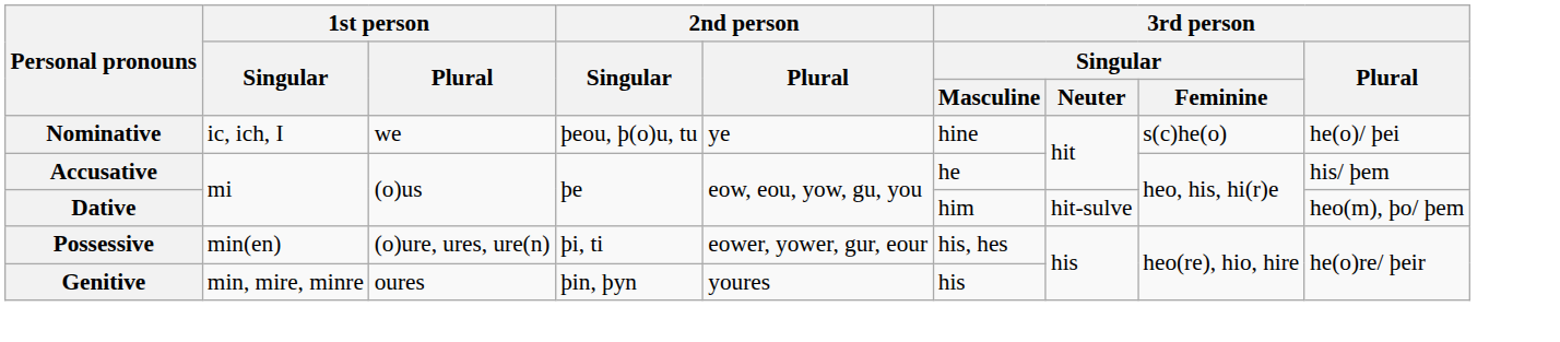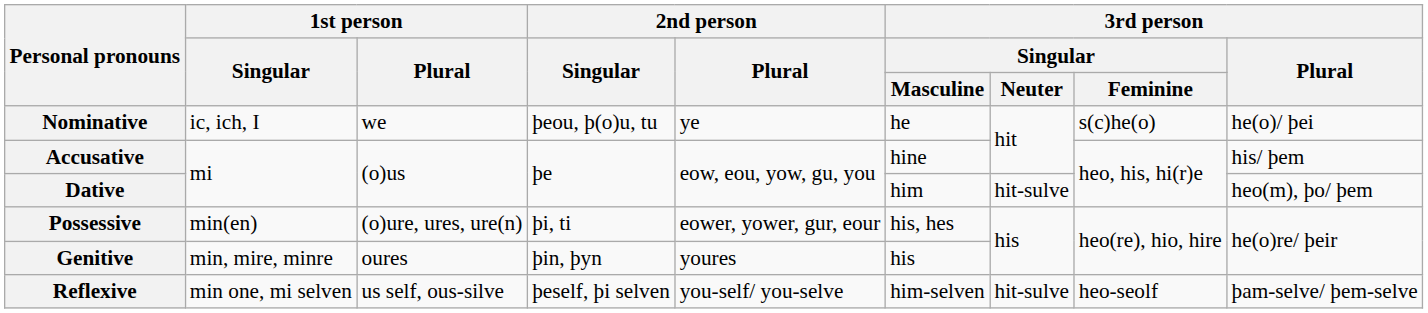 <table class="wikitable">
 <tr>
 <th rowspan="3">Personal pronouns</th>
 <th colspan="2">1st person</th>
 <th colspan="2">2nd person</th>
 <th colspan="4">3rd person</th>
 </tr>
 <tr>
 <th rowspan="2">Singular</th>
 <th rowspan="2">Plural</th>
 <th rowspan="2">Singular</th>
 <th rowspan="2">Plural</th>
 <th colspan="3">Singular</th>
 <th rowspan="2">Plural</th>
 </tr>
 <tr>
 <th>Masculine</th>
 <th>Neuter</th>
 <th>Feminine</th>
 </tr>
 <tr>
 <th>Nominative</th>
 <td>ic, ich, I</td>
 <td>we</td>
 <td>þeou, þ(o)u, tu</td>
 <td>ye</td>
-<td>hine</td>
+<td>he</td>
 <td rowspan="2">hit</td>
 <td>s(c)he(o)</td>
 <td>he(o)/ þei</td>
 </tr>
 <tr>
 <th>Accusative</th>
 <td rowspan="2">mi</td>
 <td rowspan="2">(o)us</td>
 <td rowspan="2">þe</td>
 <td rowspan="2">eow, eou, yow, gu, you</td>
-<td>he</td>
+<td>hine</td>
 <td rowspan="2">heo, his, hi(r)e</td>
 <td>his/ þem</td>
 </tr>
 <tr>
 <th>Dative</th>
 <td>him</td>
 <td>hit-sulve</td>
 <td>heo(m), þo/ þem</td>
 </tr>
 <tr>
 <th>Possessive</th>
 <td>min(en)</td>
 <td>(o)ure, ures, ure(n)</td>
 <td>þi, ti</td>
 <td>eower, yower, gur, eour</td>
 <td>his, hes</td>
 <td rowspan="2">his</td>
 <td rowspan="2">heo(re), hio, hire</td>
 <td rowspan="2">he(o)re/ þeir</td>
 </tr>
 <tr>
 <th>Genitive</th>
 <td>min, mire, minre</td>
 <td>oures</td>
 <td>þin, þyn</td>
 <td>youres</td>
 <td>his</td>
 </tr>
+<tr>
+<th>Reflexive</th>
+<td>min one, mi selven</td>
+<td>us self, ous-silve</td>
+<td>þeself, þi selven</td>
+<td>you-self/ you-selve</td>
+<td>him-selven</td>
+<td>hit-sulve</td>
+<td>heo-seolf</td>
+<td>þam-selve/ þem-selve</td>
+</tr>
 </table>
